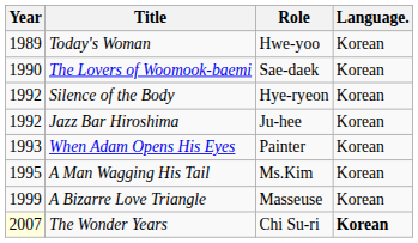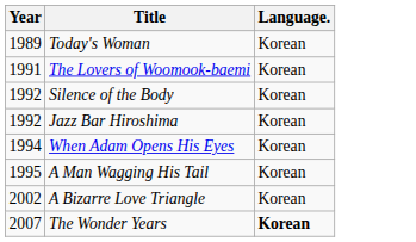 <table class="wikitable">
 <tr>
 <th>Year</th>
 <th>Title</th>
-<th>Role</th>
 <th>Language.</th>
 </tr>
 <tr>
 <td>1989</td>
 <td><em>Today's Woman</em></td>
-<td>Hwe-yoo</td>
 <td>Korean</td>
 </tr>
 <tr>
-<td>1990</td>
+<td>1991</td>
 <td><em><a href='#'>The Lovers of Woomook-baemi</a></em></td>
-<td>Sae-daek</td>
 <td>Korean</td>
 </tr>
 <tr>
 <td>1992</td>
 <td><em>Silence of the Body</em></td>
-<td>Hye-ryeon</td>
 <td>Korean</td>
 </tr>
 <tr>
 <td>1992</td>
 <td><em>Jazz Bar Hiroshima</em></td>
-<td>Ju-hee</td>
 <td>Korean</td>
 </tr>
 <tr>
-<td>1993</td>
+<td>1994</td>
 <td><em><a href='#'>When Adam Opens His Eyes</a></em></td>
-<td>Painter</td>
 <td>Korean</td>
 </tr>
 <tr>
 <td>1995</td>
 <td><em>A Man Wagging His Tail</em></td>
-<td>Ms.Kim</td>
 <td>Korean</td>
 </tr>
 <tr>
-<td>1999</td>
+<td>2002</td>
 <td><em>A Bizarre Love Triangle</em></td>
-<td>Masseuse</td>
 <td>Korean</td>
 </tr>
 <tr>
-<td style="background: lightyellow;">2007</td>
+<td>2007</td>
 <td><em>The Wonder Years</em></td>
-<td>Chi Su-ri</td>
 <td><strong>Korean</strong></td>
 </tr>
 </table>
